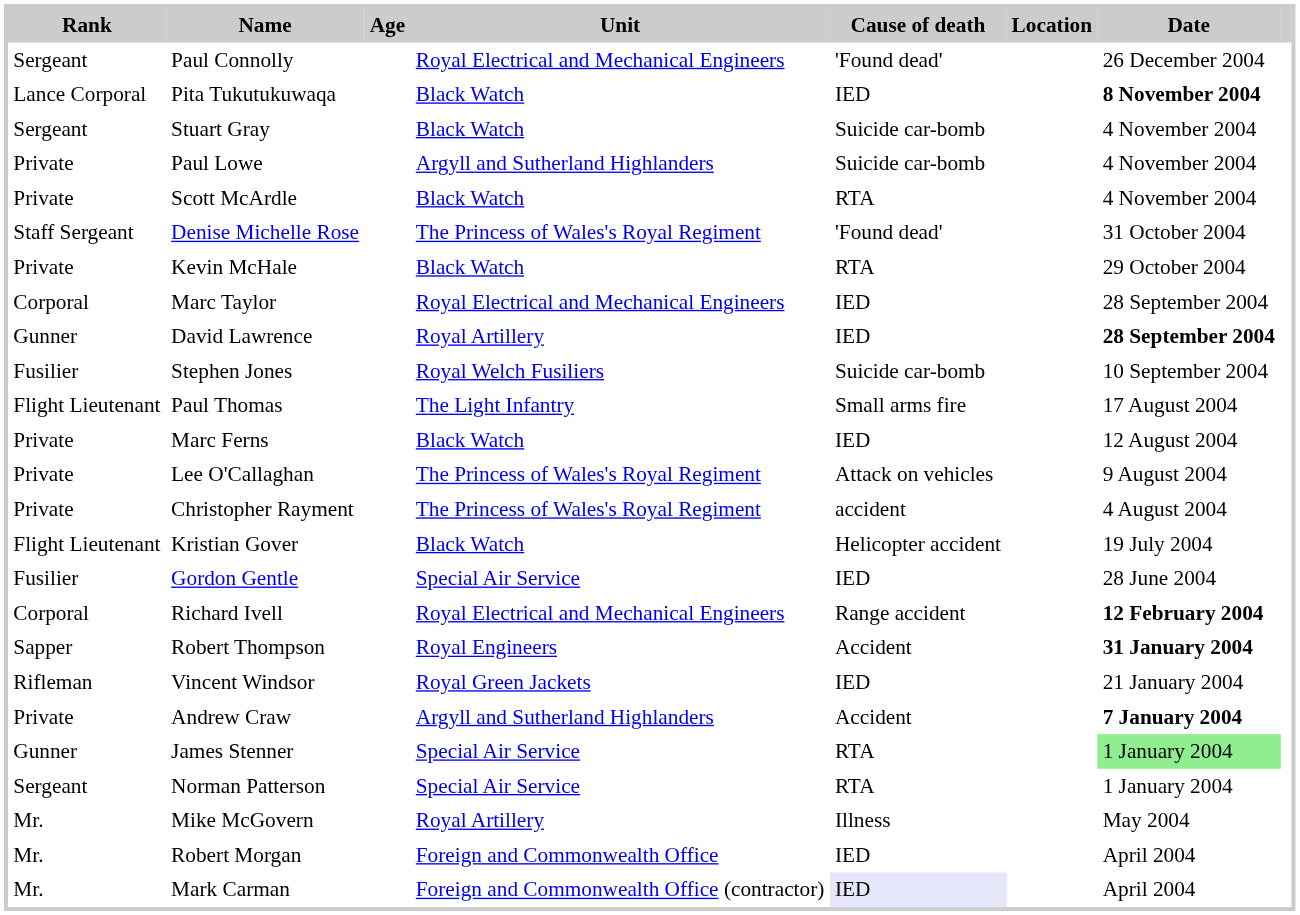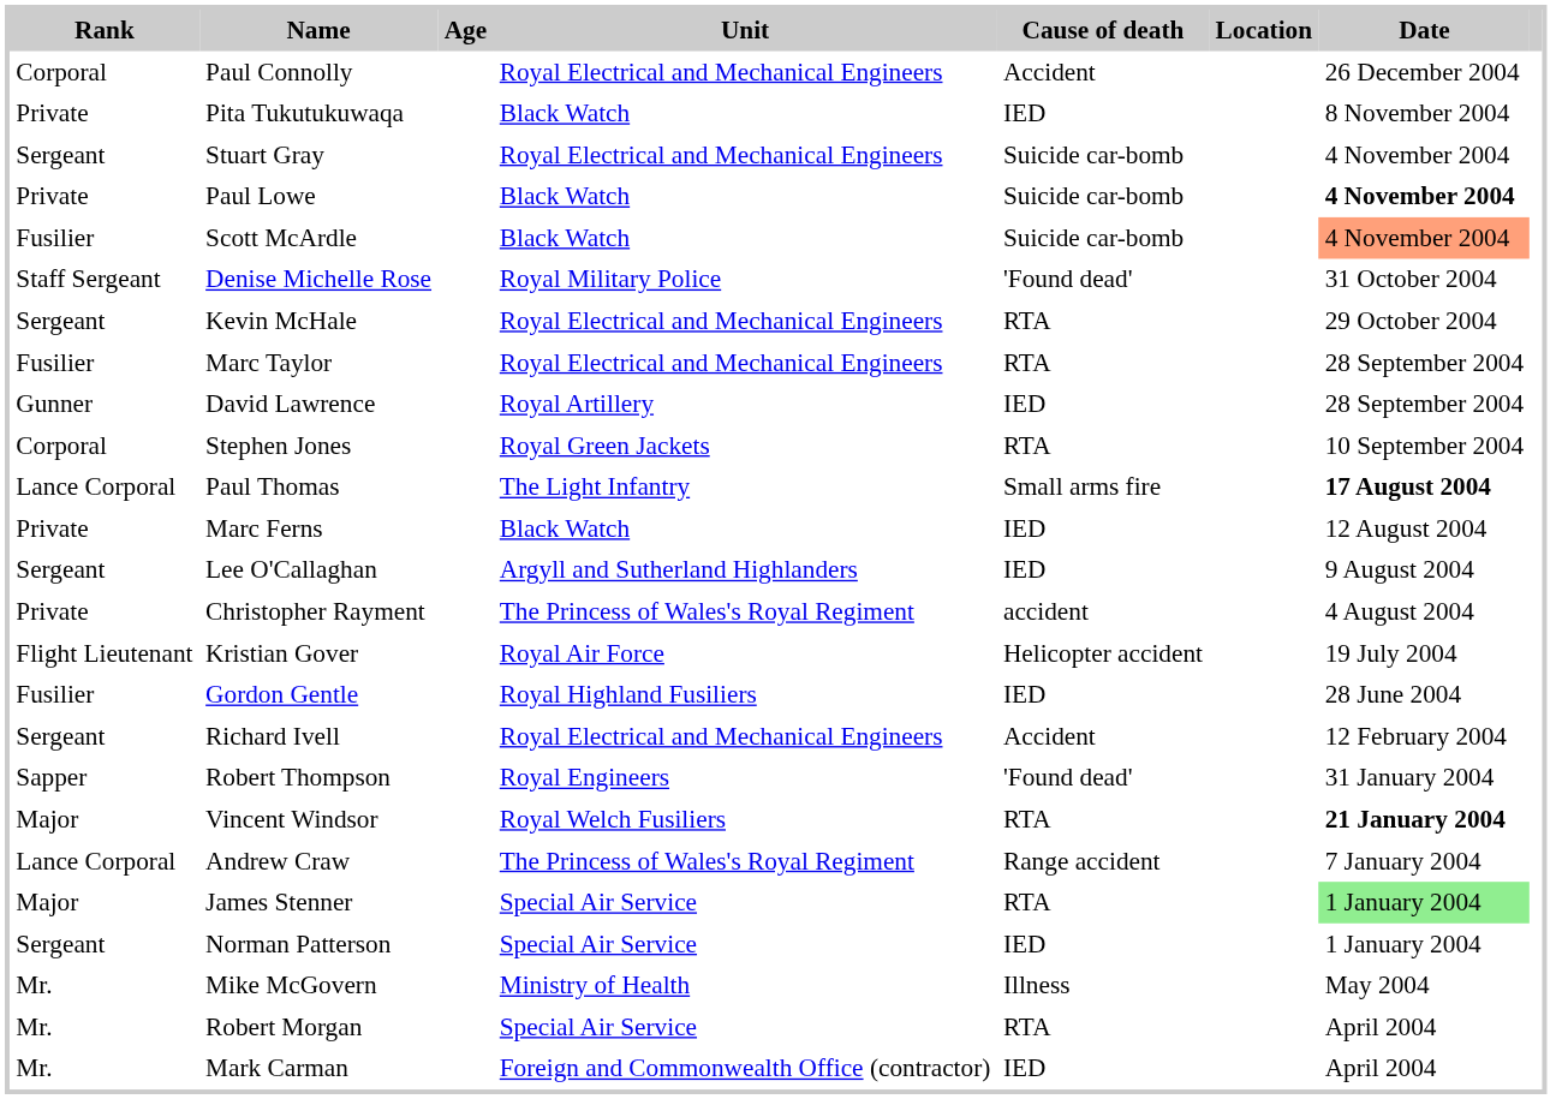 <table cellpadding="4" cellspacing="0" style="border:3px solid #cccccc;">
 <tr bgcolor="#cccccc">
 <th>Rank</th>
 <th>Name</th>
 <th>Age</th>
 <th>Unit</th>
 <th>Cause of death</th>
 <th>Location</th>
 <th>Date</th>
 <th></th>
 </tr>
 <tr>
-<td>Sergeant</td>
+<td>Corporal</td>
 <td>Paul Connolly</td>
 <td></td>
 <td><a href='#'>Royal Electrical and Mechanical Engineers</a></td>
-<td>'Found dead'</td>
+<td>Accident</td>
 <td></td>
 <td>26 December 2004</td>
 </tr>
 <tr>
-<td>Lance Corporal</td>
+<td>Private</td>
 <td>Pita Tukutukuwaqa</td>
 <td></td>
 <td><a href='#'>Black Watch</a></td>
 <td>IED</td>
 <td></td>
-<td><strong>8 November 2004</strong></td>
+<td>8 November 2004</td>
 </tr>
 <tr>
 <td>Sergeant</td>
 <td>Stuart Gray</td>
 <td></td>
-<td><a href='#'>Black Watch</a></td>
+<td><a href='#'>Royal Electrical and Mechanical Engineers</a></td>
 <td>Suicide car-bomb</td>
 <td></td>
 <td>4 November 2004</td>
 </tr>
 <tr>
 <td>Private</td>
 <td>Paul Lowe</td>
 <td></td>
-<td><a href='#'>Argyll and Sutherland Highlanders</a></td>
+<td><a href='#'>Black Watch</a></td>
 <td>Suicide car-bomb</td>
 <td></td>
-<td>4 November 2004</td>
+<td><strong>4 November 2004</strong></td>
 </tr>
 <tr>
-<td>Private</td>
+<td>Fusilier</td>
 <td>Scott McArdle</td>
 <td></td>
 <td><a href='#'>Black Watch</a></td>
-<td>RTA</td>
+<td>Suicide car-bomb</td>
 <td></td>
-<td>4 November 2004</td>
+<td style="background: lightsalmon;">4 November 2004</td>
 </tr>
 <tr>
 <td>Staff Sergeant</td>
 <td><a href='#'>Denise Michelle Rose</a></td>
 <td></td>
-<td><a href='#'>The Princess of Wales's Royal Regiment</a></td>
+<td><a href='#'>Royal Military Police</a></td>
 <td>'Found dead'</td>
 <td></td>
 <td>31 October 2004</td>
 </tr>
 <tr>
-<td>Private</td>
+<td>Sergeant</td>
 <td>Kevin McHale</td>
 <td></td>
-<td><a href='#'>Black Watch</a></td>
+<td><a href='#'>Royal Electrical and Mechanical Engineers</a></td>
 <td>RTA</td>
 <td></td>
 <td>29 October 2004</td>
 </tr>
 <tr>
-<td>Corporal</td>
+<td>Fusilier</td>
 <td>Marc Taylor</td>
 <td></td>
 <td><a href='#'>Royal Electrical and Mechanical Engineers</a></td>
-<td>IED</td>
+<td>RTA</td>
 <td></td>
 <td>28 September 2004</td>
 </tr>
 <tr>
 <td>Gunner</td>
 <td>David Lawrence</td>
 <td></td>
 <td><a href='#'>Royal Artillery</a></td>
 <td>IED</td>
 <td></td>
-<td><strong>28 September 2004</strong></td>
+<td>28 September 2004</td>
 </tr>
 <tr>
-<td>Fusilier</td>
+<td>Corporal</td>
 <td>Stephen Jones</td>
 <td></td>
-<td><a href='#'>Royal Welch Fusiliers</a></td>
-<td>Suicide car-bomb</td>
+<td><a href='#'>Royal Green Jackets</a></td>
+<td>RTA</td>
 <td></td>
 <td>10 September 2004</td>
 </tr>
 <tr>
-<td>Flight Lieutenant</td>
+<td>Lance Corporal</td>
 <td>Paul Thomas</td>
 <td></td>
 <td><a href='#'>The Light Infantry</a></td>
 <td>Small arms fire</td>
 <td></td>
-<td>17 August 2004</td>
+<td><strong>17 August 2004</strong></td>
 </tr>
 <tr>
 <td>Private</td>
 <td>Marc Ferns</td>
 <td></td>
 <td><a href='#'>Black Watch</a></td>
 <td>IED</td>
 <td></td>
 <td>12 August 2004</td>
 </tr>
 <tr>
-<td>Private</td>
+<td>Sergeant</td>
 <td>Lee O'Callaghan</td>
 <td></td>
-<td><a href='#'>The Princess of Wales's Royal Regiment</a></td>
-<td>Attack on vehicles</td>
+<td><a href='#'>Argyll and Sutherland Highlanders</a></td>
+<td>IED</td>
 <td></td>
 <td>9 August 2004</td>
 </tr>
 <tr>
 <td>Private</td>
 <td>Christopher Rayment</td>
 <td></td>
 <td><a href='#'>The Princess of Wales's Royal Regiment</a></td>
 <td>accident</td>
 <td></td>
 <td>4 August 2004</td>
 </tr>
 <tr>
 <td>Flight Lieutenant</td>
 <td>Kristian Gover</td>
 <td></td>
-<td><a href='#'>Black Watch</a></td>
+<td><a href='#'>Royal Air Force</a></td>
 <td>Helicopter accident</td>
 <td></td>
 <td>19 July 2004</td>
 </tr>
 <tr>
 <td>Fusilier</td>
 <td><a href='#'>Gordon Gentle</a></td>
 <td></td>
-<td><a href='#'>Special Air Service</a></td>
+<td><a href='#'>Royal Highland Fusiliers</a></td>
 <td>IED</td>
 <td></td>
 <td>28 June 2004</td>
 </tr>
 <tr>
-<td>Corporal</td>
+<td>Sergeant</td>
 <td>Richard Ivell</td>
 <td></td>
 <td><a href='#'>Royal Electrical and Mechanical Engineers</a></td>
-<td>Range accident</td>
+<td>Accident</td>
 <td></td>
-<td><strong>12 February 2004</strong></td>
+<td>12 February 2004</td>
 </tr>
 <tr>
 <td>Sapper</td>
 <td>Robert Thompson</td>
 <td></td>
 <td><a href='#'>Royal Engineers</a></td>
-<td>Accident</td>
+<td>'Found dead'</td>
 <td></td>
-<td><strong>31 January 2004</strong></td>
+<td>31 January 2004</td>
 </tr>
 <tr>
-<td>Rifleman</td>
+<td>Major</td>
 <td>Vincent Windsor</td>
 <td></td>
-<td><a href='#'>Royal Green Jackets</a></td>
-<td>IED</td>
+<td><a href='#'>Royal Welch Fusiliers</a></td>
+<td>RTA</td>
 <td></td>
-<td>21 January 2004</td>
+<td><strong>21 January 2004</strong></td>
 </tr>
 <tr>
-<td>Private</td>
+<td>Lance Corporal</td>
 <td>Andrew Craw</td>
 <td></td>
-<td><a href='#'>Argyll and Sutherland Highlanders</a></td>
-<td>Accident</td>
+<td><a href='#'>The Princess of Wales's Royal Regiment</a></td>
+<td>Range accident</td>
 <td></td>
-<td><strong>7 January 2004</strong></td>
+<td>7 January 2004</td>
 </tr>
 <tr>
-<td>Gunner</td>
+<td>Major</td>
 <td>James Stenner</td>
 <td></td>
 <td><a href='#'>Special Air Service</a></td>
 <td>RTA</td>
 <td></td>
 <td style="background: lightgreen;">1 January 2004</td>
 </tr>
 <tr>
 <td>Sergeant</td>
 <td>Norman Patterson</td>
 <td></td>
 <td><a href='#'>Special Air Service</a></td>
-<td>RTA</td>
+<td>IED</td>
 <td></td>
 <td>1 January 2004</td>
 </tr>
 <tr>
 <td>Mr.</td>
 <td>Mike McGovern</td>
 <td></td>
-<td><a href='#'>Royal Artillery</a></td>
+<td><a href='#'>Ministry of Health</a></td>
 <td>Illness</td>
 <td></td>
 <td>May 2004</td>
 </tr>
 <tr>
 <td>Mr.</td>
 <td>Robert Morgan</td>
 <td></td>
-<td><a href='#'>Foreign and Commonwealth Office</a></td>
-<td>IED</td>
+<td><a href='#'>Special Air Service</a></td>
+<td>RTA</td>
 <td></td>
 <td>April 2004</td>
 </tr>
 <tr>
 <td>Mr.</td>
 <td>Mark Carman</td>
 <td></td>
 <td><a href='#'>Foreign and Commonwealth Office</a> (contractor)</td>
-<td style="background: lavender;">IED</td>
+<td>IED</td>
 <td></td>
 <td>April 2004</td>
 </tr>
 </table>
